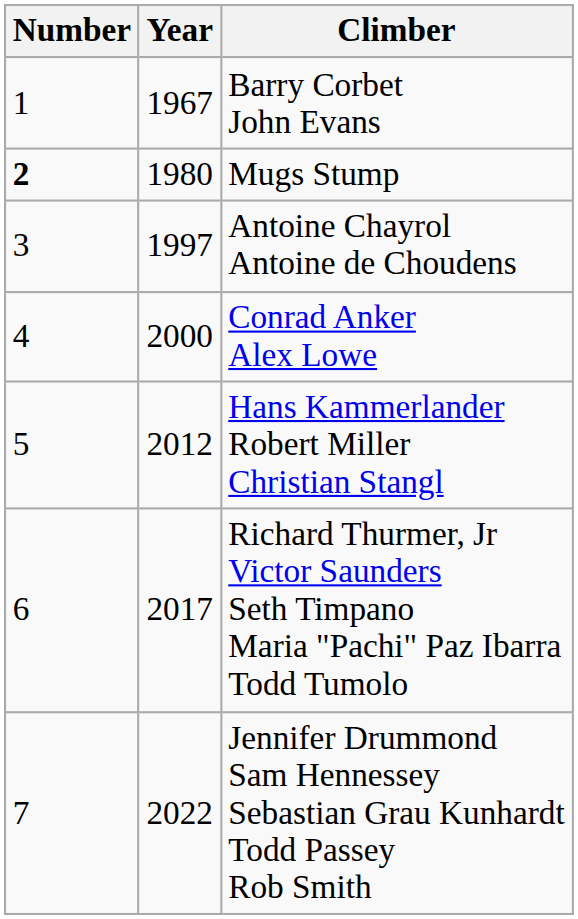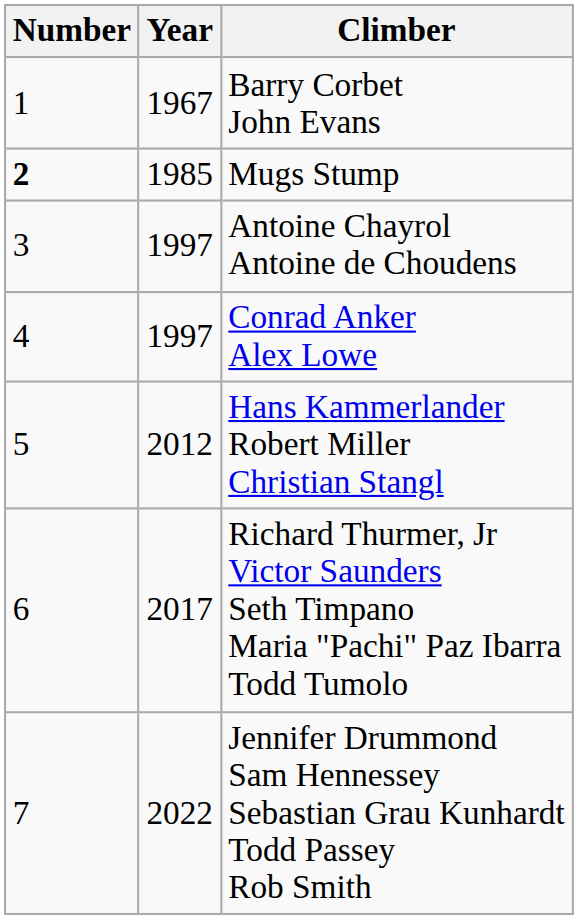 <table class="wikitable">
 <tr>
 <th>Number</th>
 <th>Year</th>
 <th>Climber</th>
 </tr>
 <tr>
 <td>1</td>
 <td>1967</td>
 <td>Barry Corbet <br> John Evans</td>
 </tr>
 <tr>
 <td><strong>2</strong></td>
-<td>1980</td>
+<td>1985</td>
 <td>Mugs Stump</td>
 </tr>
 <tr>
 <td>3</td>
 <td>1997</td>
 <td>Antoine Chayrol <br> Antoine de Choudens</td>
 </tr>
 <tr>
 <td>4</td>
-<td>2000</td>
+<td>1997</td>
 <td><a href='#'>Conrad Anker</a> <br> <a href='#'>Alex Lowe</a></td>
 </tr>
 <tr>
 <td>5</td>
 <td>2012</td>
 <td><a href='#'>Hans Kammerlander</a> <br> Robert Miller <br> <a href='#'>Christian Stangl</a></td>
 </tr>
 <tr>
 <td>6</td>
 <td>2017</td>
 <td>Richard Thurmer, Jr  <br> <a href='#'>Victor Saunders</a>  <br> Seth Timpano  <br> Maria "Pachi" Paz Ibarra  <br> Todd Tumolo</td>
 </tr>
 <tr>
 <td>7</td>
 <td>2022</td>
 <td>Jennifer Drummond <br> Sam Hennessey <br> Sebastian Grau Kunhardt <br> Todd Passey <br> Rob Smith</td>
 </tr>
 </table>
